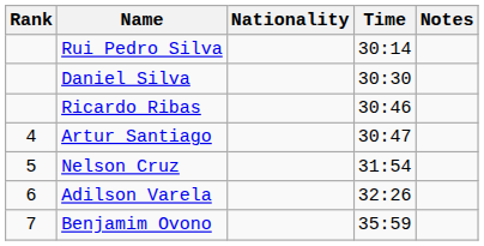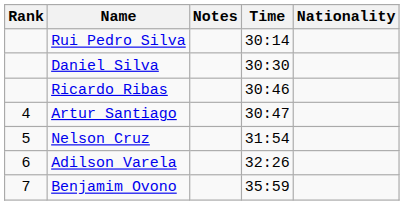 <table class="wikitable sortable" style="text-align:center">
 <tr>
 <th>Rank</th>
 <th>Name</th>
+<th>Notes</th>
+<th>Time</th>
 <th>Nationality</th>
-<th>Time</th>
-<th>Notes</th>
 </tr>
 <tr>
 <td></td>
 <td align=left><a href='#'>Rui Pedro Silva</a></td>
+<td></td>
+<td>30:14</td>
 <td align=left></td>
-<td>30:14</td>
-<td></td>
 </tr>
 <tr>
 <td></td>
 <td align=left><a href='#'>Daniel Silva</a></td>
+<td></td>
+<td>30:30</td>
 <td align=left></td>
-<td>30:30</td>
-<td></td>
 </tr>
 <tr>
 <td></td>
 <td align=left><a href='#'>Ricardo Ribas</a></td>
+<td></td>
+<td>30:46</td>
 <td align=left></td>
-<td>30:46</td>
-<td></td>
 </tr>
 <tr>
 <td>4</td>
 <td align=left><a href='#'>Artur Santiago</a></td>
+<td></td>
+<td>30:47</td>
 <td align=left></td>
-<td>30:47</td>
-<td></td>
 </tr>
 <tr>
 <td>5</td>
 <td align=left><a href='#'>Nelson Cruz</a></td>
+<td></td>
+<td>31:54</td>
 <td align=left></td>
-<td>31:54</td>
-<td></td>
 </tr>
 <tr>
 <td>6</td>
 <td align=left><a href='#'>Adilson Varela</a></td>
+<td></td>
+<td>32:26</td>
 <td align=left></td>
-<td>32:26</td>
-<td></td>
 </tr>
 <tr>
 <td>7</td>
 <td align=left><a href='#'>Benjamim Ovono</a></td>
+<td></td>
+<td>35:59</td>
 <td align=left></td>
-<td>35:59</td>
-<td></td>
 </tr>
 </table>
